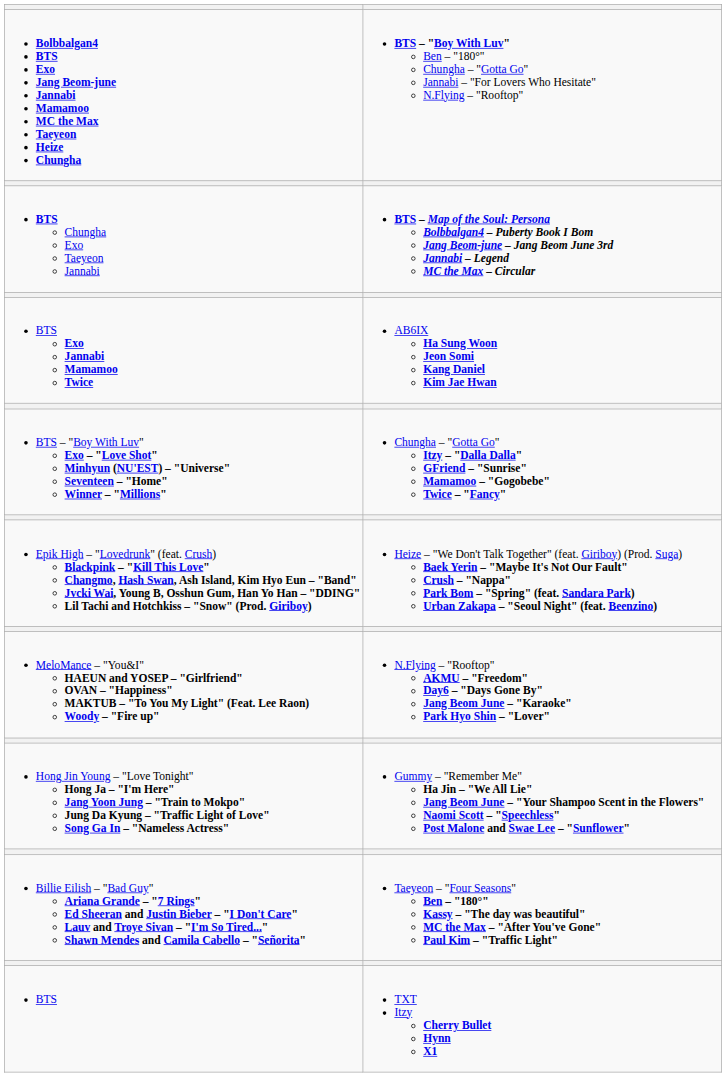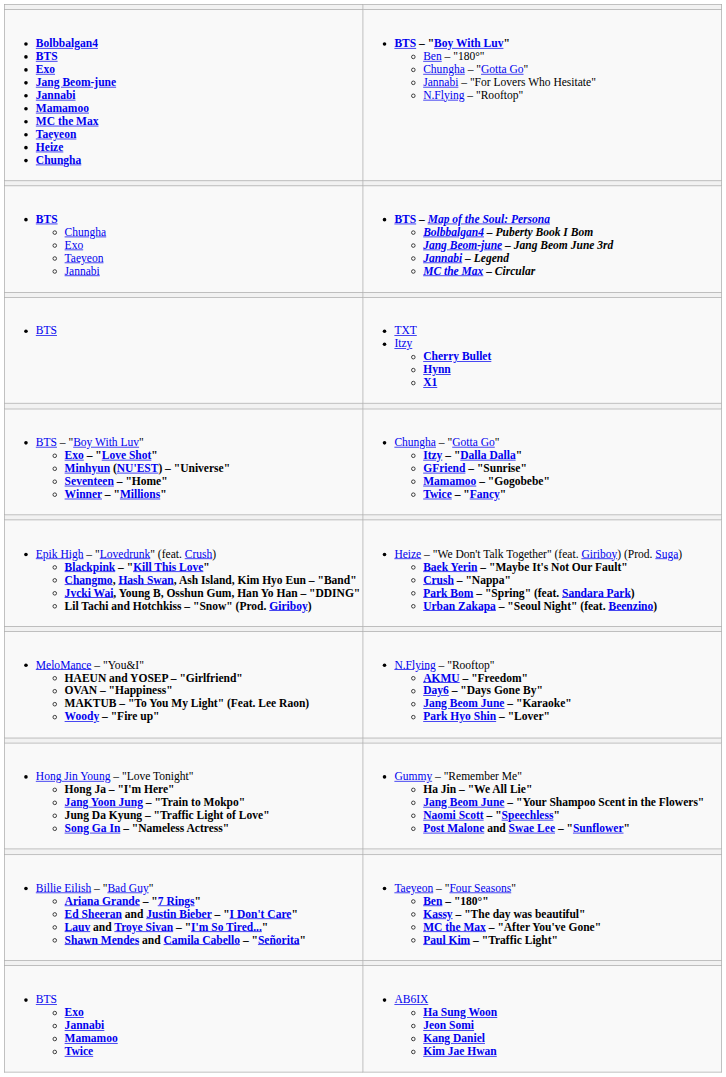 <table class="wikitable">
 <tr>
 <th style="width:50%"></th>
 <th style="width:50%"></th>
 </tr>
 <tr>
 <td valign="top"><br><ul><li><strong><a href='#'>Bolbbalgan4</a></strong></li><li><strong><a href='#'>BTS</a></strong></li><li><strong><a href='#'>Exo</a></strong></li><li><strong><a href='#'>Jang Beom-june</a></strong></li><li><strong><a href='#'>Jannabi</a></strong></li><li><strong><a href='#'>Mamamoo</a></strong></li><li><strong><a href='#'>MC the Max</a></strong></li><li><strong><a href='#'>Taeyeon</a></strong></li><li><strong><a href='#'>Heize</a></strong></li><li><strong><a href='#'>Chungha</a></strong></li></ul></td>
 <td valign="top"><br><ul><li><strong><a href='#'>BTS</a> – "<a href='#'>Boy With Luv</a>"</strong><ul><li><a href='#'>Ben</a> – "180°"</li><li><a href='#'>Chungha</a> – "<a href='#'>Gotta Go</a>"</li><li><a href='#'>Jannabi</a> – "For Lovers Who Hesitate"</li><li><a href='#'>N.Flying</a> – "Rooftop"</li></ul></li></ul></td>
 </tr>
 <tr>
 <th style="width:50%"></th>
 <th style="width:50%"></th>
 </tr>
 <tr>
 <td valign="top"><br><ul><li><strong><a href='#'>BTS</a></strong><ul><li><a href='#'>Chungha</a></li><li><a href='#'>Exo</a></li><li><a href='#'>Taeyeon</a></li><li><a href='#'>Jannabi</a></li></ul></li></ul></td>
 <td valign="top"><br><ul><li><strong><a href='#'>BTS</a> – <em><a href='#'>Map of the Soul: Persona</a><strong><em><ul><li><a href='#'>Bolbbalgan4</a> – </em>Puberty Book I Bom<em></li><li><a href='#'>Jang Beom-june</a> – </em>Jang Beom June 3rd<em></li><li><a href='#'>Jannabi</a> – </em>Legend<em></li><li><a href='#'>MC the Max</a> – </em>Circular<em></li></ul></li></ul></td>
 </tr>
 <tr>
 <th style="width:50%"></th>
 <th style="width:50%"></th>
 </tr>
 <tr>
-<td valign="top"><br><ul><li></strong><a href='#'>BTS</a><strong><ul><li><a href='#'>Exo</a></li><li><a href='#'>Jannabi</a></li><li><a href='#'>Mamamoo</a></li><li><a href='#'>Twice</a></li></ul></li></ul></td>
-<td valign="top"><br><ul><li></strong><a href='#'>AB6IX</a><strong><ul><li><a href='#'>Ha Sung Woon</a></li><li><a href='#'>Jeon Somi</a></li><li><a href='#'>Kang Daniel</a></li><li><a href='#'>Kim Jae Hwan</a></li></ul></li></ul></td>
+<td valign="top"><br><ul><li></strong><a href='#'>BTS</a><strong></li></ul></td>
+<td valign="top"><br><ul><li></strong><a href='#'>TXT</a><strong></li><li></strong><a href='#'>Itzy</a><strong><ul><li><a href='#'>Cherry Bullet</a></li><li><a href='#'>Hynn</a></li><li><a href='#'>X1</a></li></ul></li></ul></td>
 </tr>
 <tr>
 <th style="width:50%"></th>
 <th style="width:50%"></th>
 </tr>
 <tr>
 <td valign="top"><br><ul><li></strong><a href='#'>BTS</a> – "<a href='#'>Boy With Luv</a>"<strong><ul><li><a href='#'>Exo</a> – "<a href='#'>Love Shot</a>"</li><li><a href='#'>Minhyun</a> (<a href='#'>NU'EST</a>) – "Universe"</li><li><a href='#'>Seventeen</a> – "Home"</li><li><a href='#'>Winner</a> – "<a href='#'>Millions</a>"</li></ul></li></ul></td>
 <td valign="top"><br><ul><li></strong><a href='#'>Chungha</a> – "<a href='#'>Gotta Go</a>"<strong><ul><li><a href='#'>Itzy</a> – "<a href='#'>Dalla Dalla</a>"</li><li><a href='#'>GFriend</a> – "Sunrise"</li><li><a href='#'>Mamamoo</a> – "Gogobebe"</li><li><a href='#'>Twice</a> – "<a href='#'>Fancy</a>"</li></ul></li></ul></td>
 </tr>
 <tr>
 <th style="width:50%"></th>
 <th style="width:50%"></th>
 </tr>
 <tr>
 <td valign="top"><br><ul><li></strong><a href='#'>Epik High</a> – "<a href='#'>Lovedrunk</a>" (feat. <a href='#'>Crush</a>)<strong><ul><li><a href='#'>Blackpink</a> – "<a href='#'>Kill This Love</a>"</li><li><a href='#'>Changmo</a>, <a href='#'>Hash Swan</a>, Ash Island, Kim Hyo Eun – "Band"</li><li><a href='#'>Jvcki Wai</a>, Young B, Osshun Gum, Han Yo Han – "DDING"</li><li>Lil Tachi and Hotchkiss – "Snow" (Prod. <a href='#'>Giriboy</a>)</li></ul></li></ul></td>
 <td valign="top"><br><ul><li></strong><a href='#'>Heize</a> – "We Don't Talk Together" (feat. <a href='#'>Giriboy</a>) (Prod. <a href='#'>Suga</a>)<strong><ul><li><a href='#'>Baek Yerin</a> – "Maybe It's Not Our Fault"</li><li><a href='#'>Crush</a> – "Nappa"</li><li><a href='#'>Park Bom</a> – "Spring" (feat. <a href='#'>Sandara Park</a>)</li><li><a href='#'>Urban Zakapa</a> – "Seoul Night" (feat. <a href='#'>Beenzino</a>)</li></ul></li></ul></td>
 </tr>
 <tr>
 <th style="width:50%"></th>
 <th style="width:50%"></th>
 </tr>
 <tr>
 <td valign="top"><br><ul><li></strong><a href='#'>MeloMance</a> – "You&I"<strong><ul><li>HAEUN and YOSEP – "Girlfriend"</li><li>OVAN – "Happiness"</li><li>MAKTUB – "To You My Light" (Feat. Lee Raon)</li><li><a href='#'>Woody</a> – "Fire up"</li></ul></li></ul></td>
 <td valign="top"><br><ul><li></strong><a href='#'>N.Flying</a> – "Rooftop"<strong><ul><li><a href='#'>AKMU</a> – "Freedom"</li><li><a href='#'>Day6</a> – "Days Gone By"</li><li><a href='#'>Jang Beom June</a> – "Karaoke"</li><li><a href='#'>Park Hyo Shin</a> – "Lover"</li></ul></li></ul></td>
 </tr>
 <tr>
 <th style="width:50%"></th>
 <th style="width:50%"></th>
 </tr>
 <tr>
 <td valign="top"><br><ul><li></strong><a href='#'>Hong Jin Young</a> – "Love Tonight"<strong><ul><li>Hong Ja – "I'm Here"</li><li><a href='#'>Jang Yoon Jung</a> – "Train to Mokpo"</li><li>Jung Da Kyung – "Traffic Light of Love"</li><li><a href='#'>Song Ga In</a> – "Nameless Actress"</li></ul></li></ul></td>
 <td valign="top"><br><ul><li></strong><a href='#'>Gummy</a> – "Remember Me"<strong><ul><li>Ha Jin – "We All Lie"</li><li><a href='#'>Jang Beom June</a> – "Your Shampoo Scent in the Flowers"</li><li><a href='#'>Naomi Scott</a> – "<a href='#'>Speechless</a>"</li><li><a href='#'>Post Malone</a> and <a href='#'>Swae Lee</a> – "<a href='#'>Sunflower</a>"</li></ul></li></ul></td>
 </tr>
 <tr>
 <th style="width:50%"></th>
 <th style="width:50%"></th>
 </tr>
 <tr>
 <td valign="top"><br><ul><li></strong><a href='#'>Billie Eilish</a> – "<a href='#'>Bad Guy</a>"<strong><ul><li><a href='#'>Ariana Grande</a> – "<a href='#'>7 Rings</a>"</li><li><a href='#'>Ed Sheeran</a> and <a href='#'>Justin Bieber</a> – "<a href='#'>I Don't Care</a>"</li><li><a href='#'>Lauv</a> and <a href='#'>Troye Sivan</a> – "<a href='#'>I'm So Tired...</a>"</li><li><a href='#'>Shawn Mendes</a> and <a href='#'>Camila Cabello</a> – "<a href='#'>Señorita</a>"</li></ul></li></ul></td>
 <td valign="top"><br><ul><li></strong><a href='#'>Taeyeon</a> – "<a href='#'>Four Seasons</a>"<strong><ul><li><a href='#'>Ben</a> – "180°"</li><li><a href='#'>Kassy</a> – "The day was beautiful"</li><li><a href='#'>MC the Max</a> – "After You've Gone"</li><li><a href='#'>Paul Kim</a> – "Traffic Light"</li></ul></li></ul></td>
 </tr>
 <tr>
 <th style="width:50%"></th>
 <th style="width:50%"></th>
 </tr>
 <tr>
-<td valign="top"><br><ul><li></strong><a href='#'>BTS</a><strong></li></ul></td>
-<td valign="top"><br><ul><li></strong><a href='#'>TXT</a><strong></li><li></strong><a href='#'>Itzy</a><strong><ul><li><a href='#'>Cherry Bullet</a></li><li><a href='#'>Hynn</a></li><li><a href='#'>X1</a></li></ul></li></ul></td>
+<td valign="top"><br><ul><li></strong><a href='#'>BTS</a><strong><ul><li><a href='#'>Exo</a></li><li><a href='#'>Jannabi</a></li><li><a href='#'>Mamamoo</a></li><li><a href='#'>Twice</a></li></ul></li></ul></td>
+<td valign="top"><br><ul><li></strong><a href='#'>AB6IX</a><strong><ul><li><a href='#'>Ha Sung Woon</a></li><li><a href='#'>Jeon Somi</a></li><li><a href='#'>Kang Daniel</a></li><li><a href='#'>Kim Jae Hwan</a></li></ul></li></ul></td>
 </tr>
 </table>
